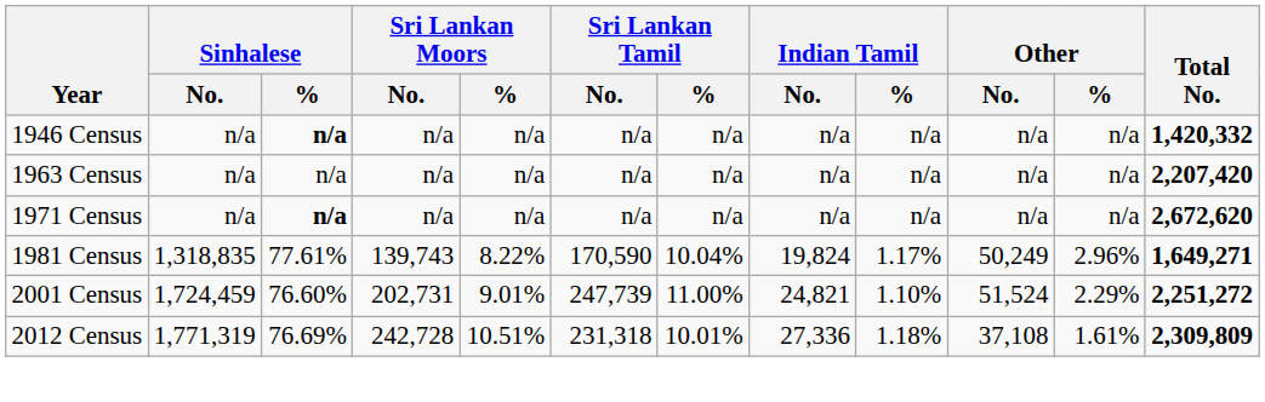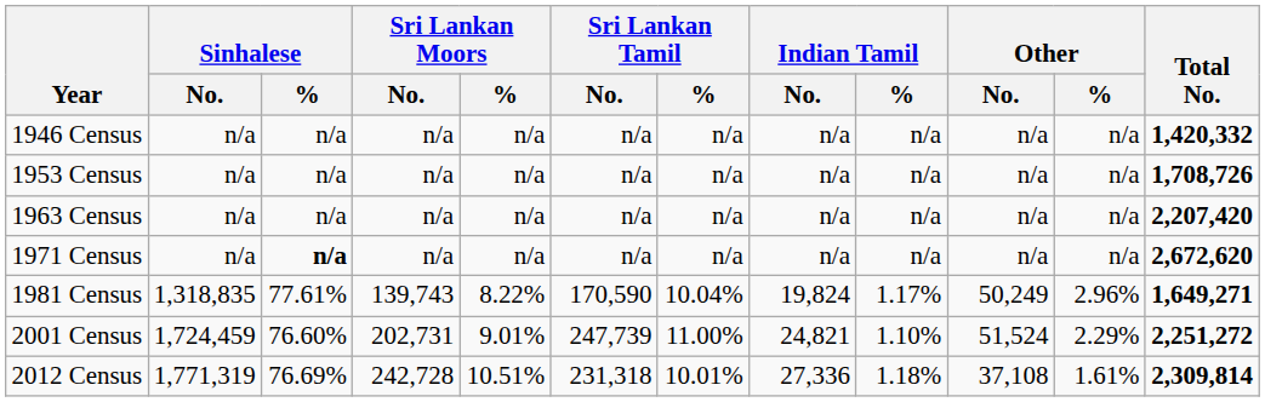 <table class="wikitable" style="text-align:right;">
 <tr style="vertical-align:bottom;">
 <th rowspan=2>Year</th>
 <th colspan=2><a href='#'>Sinhalese</a></th>
 <th colspan=2><a href='#'>Sri Lankan Moors</a></th>
 <th colspan=2><a href='#'>Sri Lankan Tamil</a></th>
 <th colspan=2><a href='#'>Indian Tamil</a></th>
 <th colspan=2>Other</th>
 <th rowspan=2><strong>Total</strong><br><strong>No.</strong></th>
 </tr>
 <tr>
 <th style="width:60px;">No.</th>
 <th style="width:50px;">%</th>
 <th style="width:60px;">No.</th>
 <th style="width:50px;">%</th>
 <th style="width:60px;">No.</th>
 <th style="width:50px;">%</th>
 <th style="width:60px;">No.</th>
 <th style="width:50px;">%</th>
 <th style="width:60px;">No.</th>
 <th style="width:50px;">%</th>
 </tr>
 <tr>
 <td align=left>1946 Census</td>
 <td>n/a</td>
-<td><strong>n/a</strong></td>
+<td>n/a</td>
 <td>n/a</td>
 <td>n/a</td>
 <td>n/a</td>
 <td>n/a</td>
 <td>n/a</td>
 <td>n/a</td>
 <td>n/a</td>
 <td>n/a</td>
 <td><strong>1,420,332</strong></td>
+</tr>
+<tr>
+<td align=left>1953 Census</td>
+<td>n/a</td>
+<td>n/a</td>
+<td>n/a</td>
+<td>n/a</td>
+<td>n/a</td>
+<td>n/a</td>
+<td>n/a</td>
+<td>n/a</td>
+<td>n/a</td>
+<td>n/a</td>
+<td><strong>1,708,726</strong></td>
 </tr>
 <tr>
 <td align=left>1963 Census</td>
 <td>n/a</td>
 <td>n/a</td>
 <td>n/a</td>
 <td>n/a</td>
 <td>n/a</td>
 <td>n/a</td>
 <td>n/a</td>
 <td>n/a</td>
 <td>n/a</td>
 <td>n/a</td>
 <td><strong>2,207,420</strong></td>
 </tr>
 <tr>
 <td align=left>1971 Census</td>
 <td>n/a</td>
 <td><strong>n/a</strong></td>
 <td>n/a</td>
 <td>n/a</td>
 <td>n/a</td>
 <td>n/a</td>
 <td>n/a</td>
 <td>n/a</td>
 <td>n/a</td>
 <td>n/a</td>
 <td><strong>2,672,620</strong></td>
 </tr>
 <tr>
 <td align=left>1981 Census</td>
 <td>1,318,835</td>
 <td>77.61%</td>
 <td>139,743</td>
 <td>8.22%</td>
 <td>170,590</td>
 <td>10.04%</td>
 <td>19,824</td>
 <td>1.17%</td>
 <td>50,249</td>
 <td>2.96%</td>
 <td><strong>1,649,271</strong></td>
 </tr>
 <tr>
 <td align=left>2001 Census</td>
 <td>1,724,459</td>
 <td>76.60%</td>
 <td>202,731</td>
 <td>9.01%</td>
 <td>247,739</td>
 <td>11.00%</td>
 <td>24,821</td>
 <td>1.10%</td>
 <td>51,524</td>
 <td>2.29%</td>
 <td><strong>2,251,272</strong></td>
 </tr>
 <tr>
 <td align=left>2012 Census</td>
 <td>1,771,319</td>
 <td>76.69%</td>
 <td>242,728</td>
 <td>10.51%</td>
 <td>231,318</td>
 <td>10.01%</td>
 <td>27,336</td>
 <td>1.18%</td>
 <td>37,108</td>
 <td>1.61%</td>
-<td><strong>2,309,809</strong></td>
+<td><strong>2,309,814</strong></td>
 </tr>
 </table>
